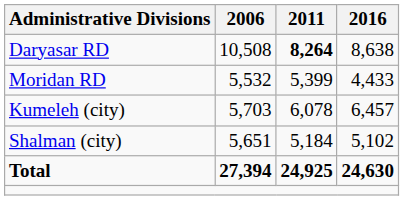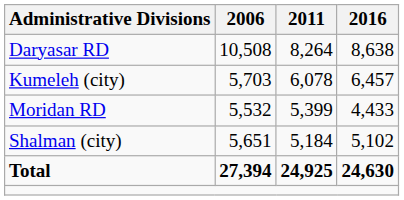 <table class="wikitable">
 <tr>
 <th>Administrative Divisions</th>
 <th>2006</th>
 <th>2011</th>
 <th>2016</th>
 </tr>
 <tr>
 <td><a href='#'>Daryasar RD</a></td>
 <td style="text-align: right;">10,508</td>
-<td style="text-align: right;"><strong>8,264</strong></td>
+<td style="text-align: right;">8,264</td>
 <td style="text-align: right;">8,638</td>
+</tr>
+<tr>
+<td><a href='#'>Kumeleh</a> (city)</td>
+<td style="text-align: right;">5,703</td>
+<td style="text-align: right;">6,078</td>
+<td style="text-align: right;">6,457</td>
 </tr>
 <tr>
 <td><a href='#'>Moridan RD</a></td>
 <td style="text-align: right;">5,532</td>
 <td style="text-align: right;">5,399</td>
 <td style="text-align: right;">4,433</td>
-</tr>
-<tr>
-<td><a href='#'>Kumeleh</a> (city)</td>
-<td style="text-align: right;">5,703</td>
-<td style="text-align: right;">6,078</td>
-<td style="text-align: right;">6,457</td>
 </tr>
 <tr>
 <td><a href='#'>Shalman</a> (city)</td>
 <td style="text-align: right;">5,651</td>
 <td style="text-align: right;">5,184</td>
 <td style="text-align: right;">5,102</td>
 </tr>
 <tr>
 <td><strong>Total</strong></td>
 <td style="text-align: right;"><strong>27,394</strong></td>
 <td style="text-align: right;"><strong>24,925</strong></td>
 <td style="text-align: right;"><strong>24,630</strong></td>
 </tr>
 <tr>
 <td colspan=4></td>
 </tr>
 </table>
